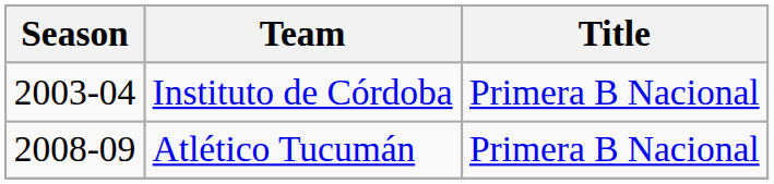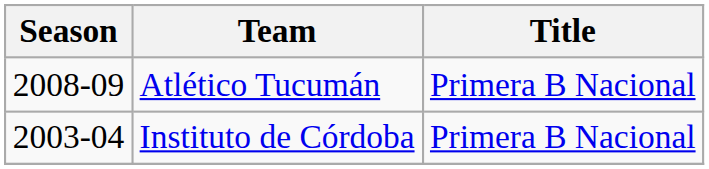 <table class="wikitable">
 <tr>
 <th>Season</th>
 <th>Team</th>
 <th>Title</th>
 </tr>
 <tr>
+<td>2008-09</td>
+<td><a href='#'>Atlético Tucumán</a></td>
+<td><a href='#'>Primera B Nacional</a></td>
+</tr>
+<tr>
 <td>2003-04</td>
 <td><a href='#'>Instituto de Córdoba</a></td>
 <td><a href='#'>Primera B Nacional</a></td>
 </tr>
 <tr>
-<td>2008-09</td>
-<td><a href='#'>Atlético Tucumán</a></td>
-<td><a href='#'>Primera B Nacional</a></td>
-</tr>
-<tr>
 </tr>
 </table>
